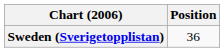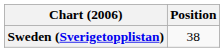 <table class="wikitable plainrowheaders">
 <tr>
 <th>Chart (2006)</th>
 <th>Position</th>
 </tr>
 <tr>
 <th scope="row">Sweden (<a href='#'>Sverigetopplistan</a>)</th>
-<td align="center">36</td>
+<td align="center">38</td>
 </tr>
 </table>
